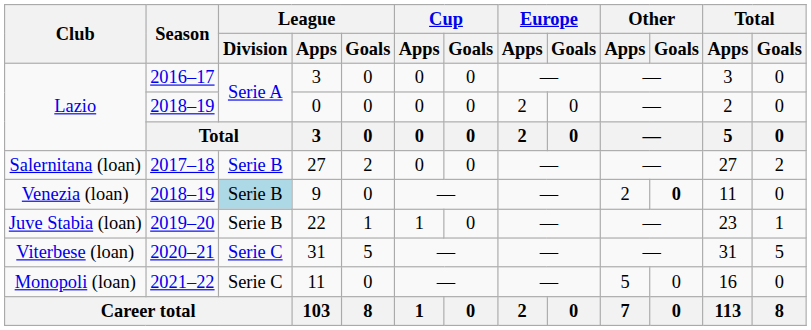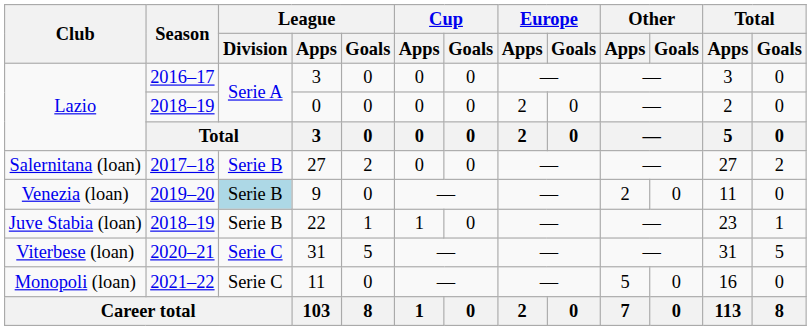 <table class="wikitable" style="text-align: center;">
 <tr>
 <th rowspan="2">Club</th>
 <th rowspan="2">Season</th>
 <th colspan="3">League</th>
 <th colspan="2"><a href='#'>Cup</a></th>
 <th colspan="2"><a href='#'>Europe</a></th>
 <th colspan="2">Other</th>
 <th colspan="2">Total</th>
 </tr>
 <tr>
 <th>Division</th>
 <th>Apps</th>
 <th>Goals</th>
 <th>Apps</th>
 <th>Goals</th>
 <th>Apps</th>
 <th>Goals</th>
 <th>Apps</th>
 <th>Goals</th>
 <th>Apps</th>
 <th>Goals</th>
 </tr>
 <tr>
 <td rowspan="3"><a href='#'>Lazio</a></td>
 <td><a href='#'>2016–17</a></td>
 <td rowspan="2"><a href='#'>Serie A</a></td>
 <td>3</td>
 <td>0</td>
 <td>0</td>
 <td>0</td>
 <td colspan="2">—</td>
 <td colspan="2">—</td>
 <td>3</td>
 <td>0</td>
 </tr>
 <tr>
 <td><a href='#'>2018–19</a></td>
 <td>0</td>
 <td>0</td>
 <td>0</td>
 <td>0</td>
 <td>2</td>
 <td>0</td>
 <td colspan="2">—</td>
 <td>2</td>
 <td>0</td>
 </tr>
 <tr>
 <th colspan="2">Total</th>
 <th>3</th>
 <th>0</th>
 <th>0</th>
 <th>0</th>
 <th>2</th>
 <th>0</th>
 <th colspan="2">—</th>
 <th>5</th>
 <th>0</th>
 </tr>
 <tr>
 <td><a href='#'>Salernitana</a> (loan)</td>
 <td><a href='#'>2017–18</a></td>
 <td><a href='#'>Serie B</a></td>
 <td>27</td>
 <td>2</td>
 <td>0</td>
 <td>0</td>
 <td colspan="2">—</td>
 <td colspan="2">—</td>
 <td>27</td>
 <td>2</td>
 </tr>
 <tr>
 <td><a href='#'>Venezia</a> (loan)</td>
-<td><a href='#'>2018–19</a></td>
+<td><a href='#'>2019–20</a></td>
 <td style="background: lightblue;">Serie B</td>
 <td>9</td>
 <td>0</td>
 <td colspan="2">—</td>
 <td colspan="2">—</td>
 <td>2</td>
-<td><strong>0</strong></td>
+<td>0</td>
 <td>11</td>
 <td>0</td>
 </tr>
 <tr>
 <td><a href='#'>Juve Stabia</a> (loan)</td>
-<td><a href='#'>2019–20</a></td>
+<td><a href='#'>2018–19</a></td>
 <td>Serie B</td>
 <td>22</td>
 <td>1</td>
 <td>1</td>
 <td>0</td>
 <td colspan="2">—</td>
 <td colspan="2">—</td>
 <td>23</td>
 <td>1</td>
 </tr>
 <tr>
 <td><a href='#'>Viterbese</a> (loan)</td>
 <td><a href='#'>2020–21</a></td>
 <td><a href='#'>Serie C</a></td>
 <td>31</td>
 <td>5</td>
 <td colspan="2">—</td>
 <td colspan="2">—</td>
 <td colspan="2">—</td>
 <td>31</td>
 <td>5</td>
 </tr>
 <tr>
 <td><a href='#'>Monopoli</a> (loan)</td>
 <td><a href='#'>2021–22</a></td>
 <td>Serie C</td>
 <td>11</td>
 <td>0</td>
 <td colspan="2">—</td>
 <td colspan="2">—</td>
 <td>5</td>
 <td>0</td>
 <td>16</td>
 <td>0</td>
 </tr>
 <tr>
 <th colspan="3">Career total</th>
 <th>103</th>
 <th>8</th>
 <th>1</th>
 <th>0</th>
 <th>2</th>
 <th>0</th>
 <th>7</th>
 <th>0</th>
 <th>113</th>
 <th>8</th>
 </tr>
 </table>
